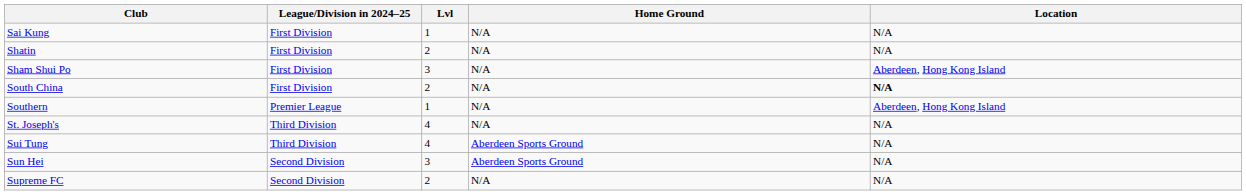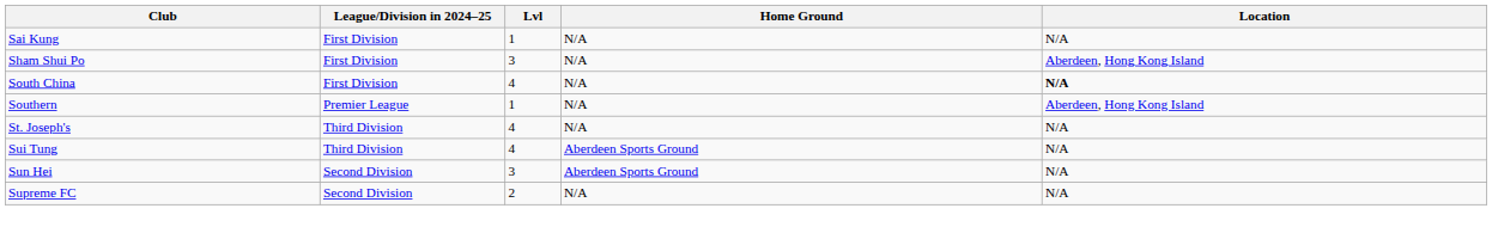 <table class="wikitable sortable" width=80% style="font-size:90%">
 <tr>
 <th width=17%><strong>Club</strong></th>
 <th width=10%><strong>League/Division in 2024–25</strong></th>
 <th width=3%><strong>Lvl</strong></th>
 <th width=26%><strong>Home Ground</strong></th>
 <th width=24%><strong>Location</strong></th>
 </tr>
 <tr>
 <td><a href='#'>Sai Kung</a></td>
 <td><a href='#'>First Division</a></td>
 <td>1</td>
 <td>N/A</td>
 <td>N/A</td>
 </tr>
 <tr>
-<td><a href='#'>Shatin</a></td>
-<td><a href='#'>First Division</a></td>
-<td>2</td>
-<td>N/A</td>
-<td>N/A</td>
-</tr>
-<tr>
 <td><a href='#'>Sham Shui Po</a></td>
 <td><a href='#'>First Division</a></td>
 <td>3</td>
 <td>N/A</td>
 <td><a href='#'>Aberdeen</a>, <a href='#'>Hong Kong Island</a></td>
 </tr>
 <tr>
 <td><a href='#'>South China</a></td>
 <td><a href='#'>First Division</a></td>
-<td>2</td>
+<td>4</td>
 <td>N/A</td>
 <td><strong>N/A</strong></td>
 </tr>
 <tr>
 <td><a href='#'>Southern</a></td>
 <td><a href='#'>Premier League</a></td>
 <td>1</td>
 <td>N/A</td>
 <td><a href='#'>Aberdeen</a>, <a href='#'>Hong Kong Island</a></td>
 </tr>
 <tr>
 <td><a href='#'>St. Joseph's</a></td>
 <td><a href='#'>Third Division</a></td>
 <td>4</td>
 <td>N/A</td>
 <td>N/A</td>
 </tr>
 <tr>
 <td><a href='#'>Sui Tung</a></td>
 <td><a href='#'>Third Division</a></td>
 <td>4</td>
 <td><a href='#'>Aberdeen Sports Ground</a></td>
 <td>N/A</td>
 </tr>
 <tr>
 <td><a href='#'>Sun Hei</a></td>
 <td><a href='#'>Second Division</a></td>
 <td>3</td>
 <td><a href='#'>Aberdeen Sports Ground</a></td>
 <td>N/A</td>
 </tr>
 <tr>
 <td><a href='#'>Supreme FC</a></td>
 <td><a href='#'>Second Division</a></td>
 <td>2</td>
 <td>N/A</td>
 <td>N/A</td>
 </tr>
 </table>
